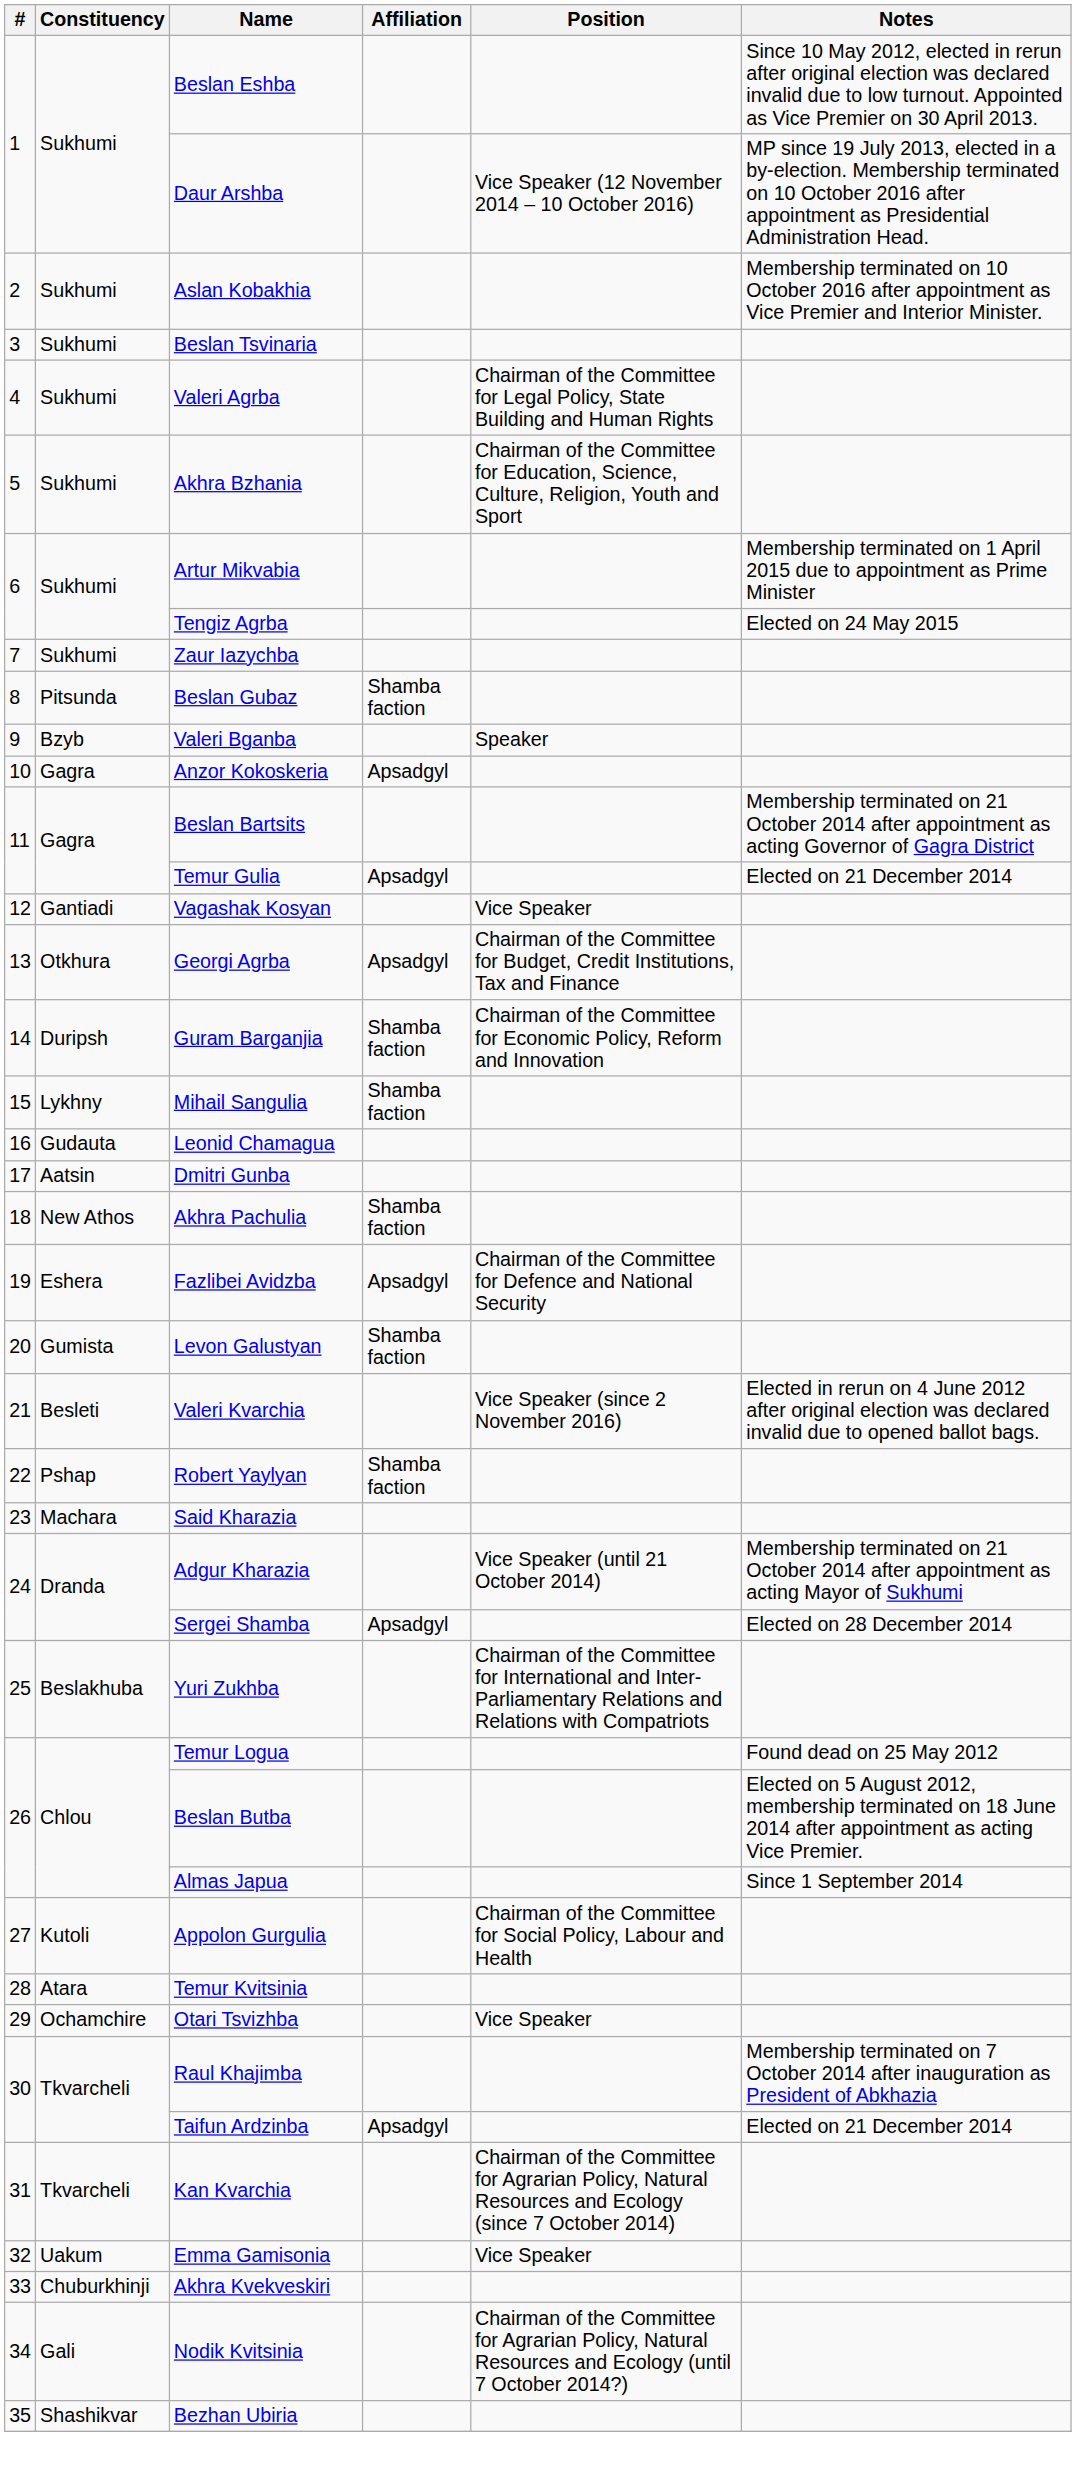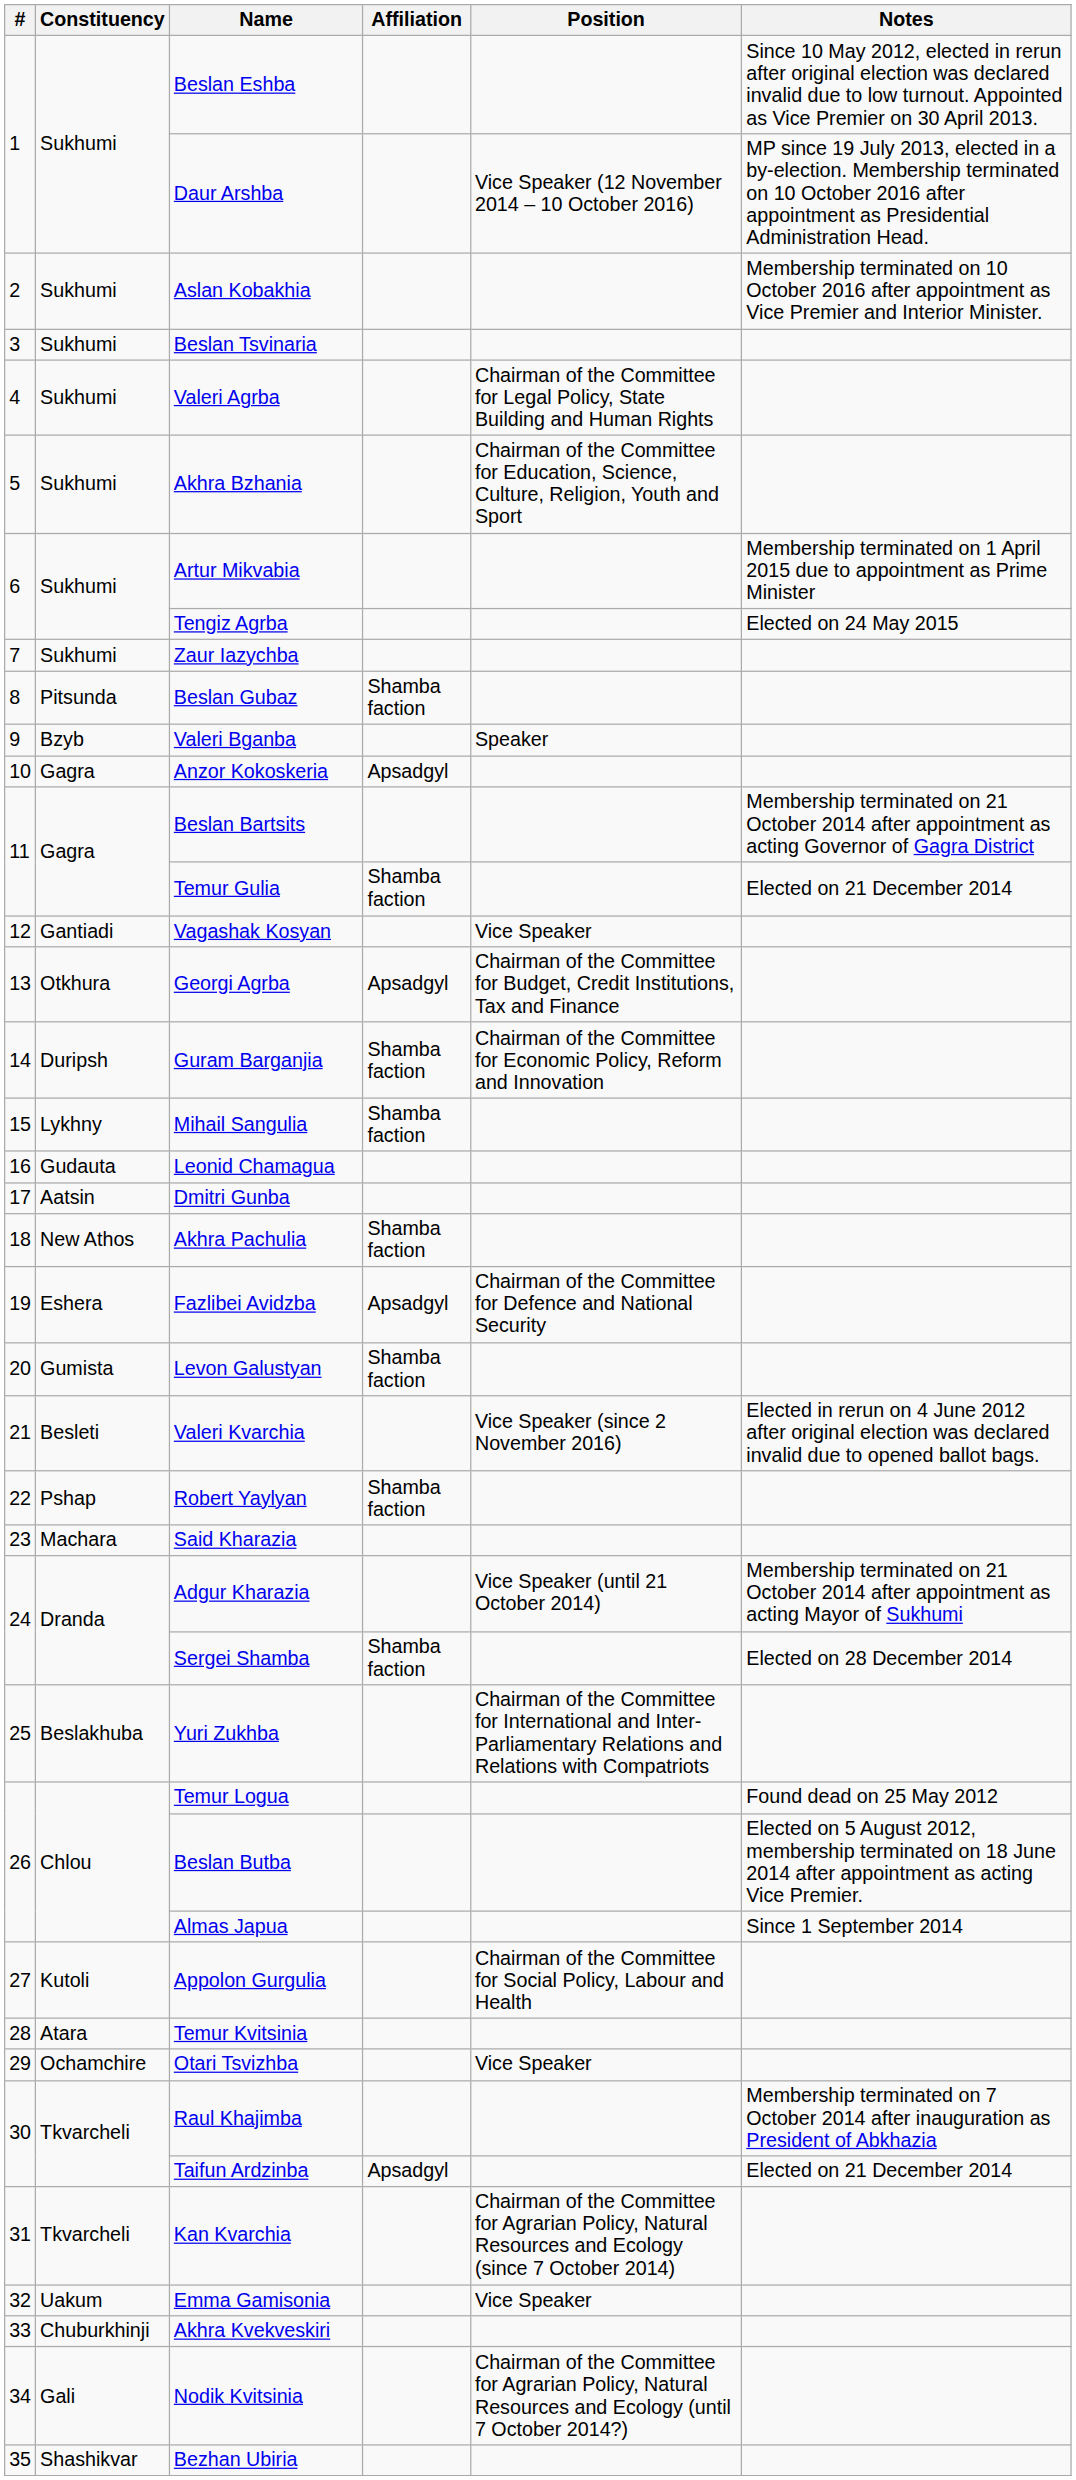 <table class=wikitable style=text-align:left>
 <tr>
 <th>#</th>
 <th>Constituency</th>
 <th width=150px>Name</th>
 <th>Affiliation</th>
 <th>Position</th>
 <th>Notes</th>
 </tr>
 <tr>
 <td rowspan=2>1</td>
 <td rowspan=2>Sukhumi</td>
 <td><a href='#'>Beslan Eshba</a></td>
 <td></td>
 <td></td>
 <td>Since 10 May 2012, elected in rerun after original election was declared invalid due to low turnout. Appointed as Vice Premier on 30 April 2013.</td>
 </tr>
 <tr>
 <td><a href='#'>Daur Arshba</a></td>
 <td></td>
 <td>Vice Speaker (12 November 2014 – 10 October 2016)</td>
 <td>MP since 19 July 2013, elected in a by-election. Membership terminated on 10 October 2016 after appointment as Presidential Administration Head.</td>
 </tr>
 <tr>
 <td>2</td>
 <td>Sukhumi</td>
 <td><a href='#'>Aslan Kobakhia</a></td>
 <td></td>
 <td></td>
 <td>Membership terminated on 10 October 2016 after appointment as Vice Premier and Interior Minister.</td>
 </tr>
 <tr>
 <td>3</td>
 <td>Sukhumi</td>
 <td><a href='#'>Beslan Tsvinaria</a></td>
 <td></td>
 <td></td>
 <td></td>
 </tr>
 <tr>
 <td>4</td>
 <td>Sukhumi</td>
 <td><a href='#'>Valeri Agrba</a></td>
 <td></td>
 <td>Chairman of the Committee for Legal Policy, State Building and Human Rights</td>
 <td></td>
 </tr>
 <tr>
 <td>5</td>
 <td>Sukhumi</td>
 <td><a href='#'>Akhra Bzhania</a></td>
 <td></td>
 <td>Chairman of the Committee for Education, Science, Culture, Religion, Youth and Sport</td>
 <td></td>
 </tr>
 <tr>
 <td rowspan=2>6</td>
 <td rowspan=2>Sukhumi</td>
 <td><a href='#'>Artur Mikvabia</a></td>
 <td></td>
 <td></td>
 <td>Membership terminated on 1 April 2015 due to appointment as Prime Minister</td>
 </tr>
 <tr>
 <td><a href='#'>Tengiz Agrba</a></td>
 <td></td>
 <td></td>
 <td>Elected on 24 May 2015</td>
 </tr>
 <tr>
 <td>7</td>
 <td>Sukhumi</td>
 <td><a href='#'>Zaur Iazychba</a></td>
 <td></td>
 <td></td>
 <td></td>
 </tr>
 <tr>
 <td>8</td>
 <td>Pitsunda</td>
 <td><a href='#'>Beslan Gubaz</a></td>
 <td>Shamba faction</td>
 <td></td>
 <td></td>
 </tr>
 <tr>
 <td>9</td>
 <td>Bzyb</td>
 <td><a href='#'>Valeri Bganba</a></td>
 <td></td>
 <td>Speaker</td>
 <td></td>
 </tr>
 <tr>
 <td>10</td>
 <td>Gagra</td>
 <td><a href='#'>Anzor Kokoskeria</a></td>
 <td>Apsadgyl</td>
 <td></td>
 <td></td>
 </tr>
 <tr>
 <td rowspan=2>11</td>
 <td rowspan=2>Gagra</td>
 <td><a href='#'>Beslan Bartsits</a></td>
 <td></td>
 <td></td>
 <td>Membership terminated on 21 October 2014 after appointment as acting Governor of <a href='#'>Gagra District</a></td>
 </tr>
 <tr>
 <td><a href='#'>Temur Gulia</a></td>
-<td>Apsadgyl</td>
+<td>Shamba faction</td>
 <td></td>
 <td>Elected on 21 December 2014</td>
 </tr>
 <tr>
 <td>12</td>
 <td>Gantiadi</td>
 <td><a href='#'>Vagashak Kosyan</a></td>
 <td></td>
 <td>Vice Speaker</td>
 <td></td>
 </tr>
 <tr>
 <td>13</td>
 <td>Otkhura</td>
 <td><a href='#'>Georgi Agrba</a></td>
 <td>Apsadgyl</td>
 <td>Chairman of the Committee for Budget, Credit Institutions, Tax and Finance</td>
 <td></td>
 </tr>
 <tr>
 <td>14</td>
 <td>Duripsh</td>
 <td><a href='#'>Guram Barganjia</a></td>
 <td>Shamba faction</td>
 <td>Chairman of the Committee for Economic Policy, Reform and Innovation</td>
 <td></td>
 </tr>
 <tr>
 <td>15</td>
 <td>Lykhny</td>
 <td><a href='#'>Mihail Sangulia</a></td>
 <td>Shamba faction</td>
 <td></td>
 <td></td>
 </tr>
 <tr>
 <td>16</td>
 <td>Gudauta</td>
 <td><a href='#'>Leonid Chamagua</a></td>
 <td></td>
 <td></td>
 <td></td>
 </tr>
 <tr>
 <td>17</td>
 <td>Aatsin</td>
 <td><a href='#'>Dmitri Gunba</a></td>
 <td></td>
 <td></td>
 <td></td>
 </tr>
 <tr>
 <td>18</td>
 <td>New Athos</td>
 <td><a href='#'>Akhra Pachulia</a></td>
 <td>Shamba faction</td>
 <td></td>
 <td></td>
 </tr>
 <tr>
 <td>19</td>
 <td>Eshera</td>
 <td><a href='#'>Fazlibei Avidzba</a></td>
 <td>Apsadgyl</td>
 <td>Chairman of the Committee for Defence and National Security</td>
 <td></td>
 </tr>
 <tr>
 <td>20</td>
 <td>Gumista</td>
 <td><a href='#'>Levon Galustyan</a></td>
 <td>Shamba faction</td>
 <td></td>
 <td></td>
 </tr>
 <tr>
 <td>21</td>
 <td>Besleti</td>
 <td><a href='#'>Valeri Kvarchia</a></td>
 <td></td>
 <td>Vice Speaker (since 2 November 2016)</td>
 <td>Elected in rerun on 4 June 2012 after original election was declared invalid due to opened ballot bags.</td>
 </tr>
 <tr>
 <td>22</td>
 <td>Pshap</td>
 <td><a href='#'>Robert Yaylyan</a></td>
 <td>Shamba faction</td>
 <td></td>
 <td></td>
 </tr>
 <tr>
 <td>23</td>
 <td>Machara</td>
 <td><a href='#'>Said Kharazia</a></td>
 <td></td>
 <td></td>
 <td></td>
 </tr>
 <tr>
 <td rowspan=2>24</td>
 <td rowspan=2>Dranda</td>
 <td><a href='#'>Adgur Kharazia</a></td>
 <td></td>
 <td>Vice Speaker (until 21 October 2014)</td>
 <td>Membership terminated on 21 October 2014 after appointment as acting Mayor of <a href='#'>Sukhumi</a></td>
 </tr>
 <tr>
 <td><a href='#'>Sergei Shamba</a></td>
-<td>Apsadgyl</td>
+<td>Shamba faction</td>
 <td></td>
 <td>Elected on 28 December 2014</td>
 </tr>
 <tr>
 <td>25</td>
 <td>Beslakhuba</td>
 <td><a href='#'>Yuri Zukhba</a></td>
 <td></td>
 <td>Chairman of the Committee for International and Inter-Parliamentary Relations and Relations with Compatriots</td>
 <td></td>
 </tr>
 <tr>
 <td rowspan=3>26</td>
 <td rowspan=3>Chlou</td>
 <td><a href='#'>Temur Logua</a></td>
 <td></td>
 <td></td>
 <td>Found dead on 25 May 2012</td>
 </tr>
 <tr>
 <td><a href='#'>Beslan Butba</a></td>
 <td></td>
 <td></td>
 <td>Elected on 5 August 2012, membership terminated on 18 June 2014 after appointment as acting Vice Premier.</td>
 </tr>
 <tr>
 <td><a href='#'>Almas Japua</a></td>
 <td></td>
 <td></td>
 <td>Since 1 September 2014</td>
 </tr>
 <tr>
 <td>27</td>
 <td>Kutoli</td>
 <td><a href='#'>Appolon Gurgulia</a></td>
 <td></td>
 <td>Chairman of the Committee for Social Policy, Labour and Health</td>
 <td></td>
 </tr>
 <tr>
 <td>28</td>
 <td>Atara</td>
 <td><a href='#'>Temur Kvitsinia</a></td>
 <td></td>
 <td></td>
 <td></td>
 </tr>
 <tr>
 <td>29</td>
 <td>Ochamchire</td>
 <td><a href='#'>Otari Tsvizhba</a></td>
 <td></td>
 <td>Vice Speaker</td>
 <td></td>
 </tr>
 <tr>
 <td rowspan=2>30</td>
 <td rowspan=2>Tkvarcheli</td>
 <td><a href='#'>Raul Khajimba</a></td>
 <td></td>
 <td></td>
 <td>Membership terminated on 7 October 2014 after inauguration as <a href='#'>President of Abkhazia</a></td>
 </tr>
 <tr>
 <td><a href='#'>Taifun Ardzinba</a></td>
 <td>Apsadgyl</td>
 <td></td>
 <td>Elected on 21 December 2014</td>
 </tr>
 <tr>
 <td>31</td>
 <td>Tkvarcheli</td>
 <td><a href='#'>Kan Kvarchia</a></td>
 <td></td>
 <td>Chairman of the Committee for Agrarian Policy, Natural Resources and Ecology (since 7 October 2014)</td>
 <td></td>
 </tr>
 <tr>
 <td>32</td>
 <td>Uakum</td>
 <td><a href='#'>Emma Gamisonia</a></td>
 <td></td>
 <td>Vice Speaker</td>
 <td></td>
 </tr>
 <tr>
 <td>33</td>
 <td>Chuburkhinji</td>
 <td><a href='#'>Akhra Kvekveskiri</a></td>
 <td></td>
 <td></td>
 <td></td>
 </tr>
 <tr>
 <td>34</td>
 <td>Gali</td>
 <td><a href='#'>Nodik Kvitsinia</a></td>
 <td></td>
 <td>Chairman of the Committee for Agrarian Policy, Natural Resources and Ecology (until 7 October 2014?)</td>
 <td></td>
 </tr>
 <tr>
 <td>35</td>
 <td>Shashikvar</td>
 <td><a href='#'>Bezhan Ubiria</a></td>
 <td></td>
 <td></td>
 <td></td>
 </tr>
 <tr>
 </tr>
 </table>
